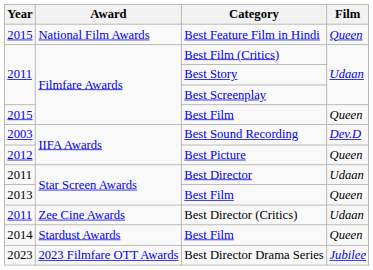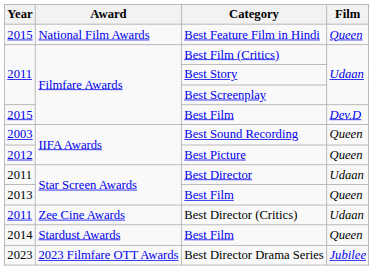 <table class="wikitable">
 <tr>
 <th>Year</th>
 <th>Award</th>
 <th>Category</th>
 <th>Film</th>
 </tr>
 <tr>
 <td><a href='#'>2015</a></td>
 <td><a href='#'>National Film Awards</a></td>
 <td><a href='#'>Best Feature Film in Hindi</a></td>
 <td><em><a href='#'>Queen</a></em></td>
 </tr>
 <tr>
 <td rowspan="3"><a href='#'>2011</a></td>
 <td rowspan="4"><a href='#'>Filmfare Awards</a></td>
 <td><a href='#'>Best Film (Critics)</a></td>
 <td rowspan="3"><em><a href='#'>Udaan</a></em></td>
 </tr>
 <tr>
 <td><a href='#'>Best Story</a></td>
 </tr>
 <tr>
 <td><a href='#'>Best Screenplay</a></td>
 </tr>
 <tr>
 <td><a href='#'>2015</a></td>
 <td><a href='#'>Best Film</a></td>
-<td><em>Queen</em></td>
+<td><em><a href='#'>Dev.D</a></em></td>
 </tr>
 <tr>
 <td><a href='#'>2003</a></td>
 <td rowspan="2"><a href='#'>IIFA Awards</a></td>
 <td><a href='#'>Best Sound Recording</a></td>
-<td><em><a href='#'>Dev.D</a></em></td>
+<td><em>Queen</em></td>
 </tr>
 <tr>
 <td><a href='#'>2012</a></td>
 <td><a href='#'>Best Picture</a></td>
 <td><em>Queen</em></td>
 </tr>
 <tr>
 <td>2011</td>
 <td rowspan="2"><a href='#'>Star Screen Awards</a></td>
 <td><a href='#'>Best Director</a></td>
 <td><em>Udaan</em></td>
 </tr>
 <tr>
 <td>2013</td>
 <td><a href='#'>Best Film</a></td>
 <td><em>Queen</em></td>
 </tr>
 <tr>
 <td><a href='#'>2011</a></td>
 <td><a href='#'>Zee Cine Awards</a></td>
 <td>Best Director (Critics)</td>
 <td><em>Udaan</em></td>
 </tr>
 <tr>
 <td>2014</td>
 <td><a href='#'>Stardust Awards</a></td>
 <td><a href='#'>Best Film</a></td>
 <td><em>Queen</em></td>
 </tr>
 <tr>
 <td>2023</td>
 <td><a href='#'>2023 Filmfare OTT Awards</a></td>
 <td>Best Director Drama Series</td>
 <td><em><a href='#'>Jubilee</a></em></td>
 </tr>
 </table>
